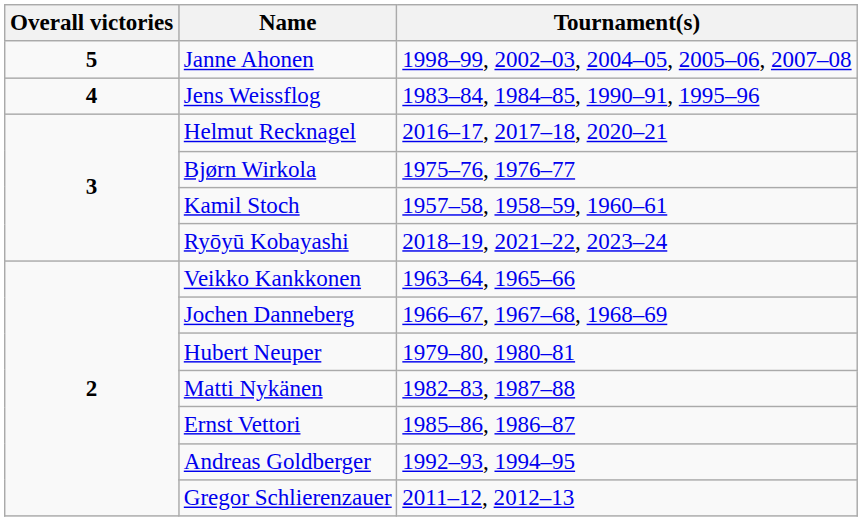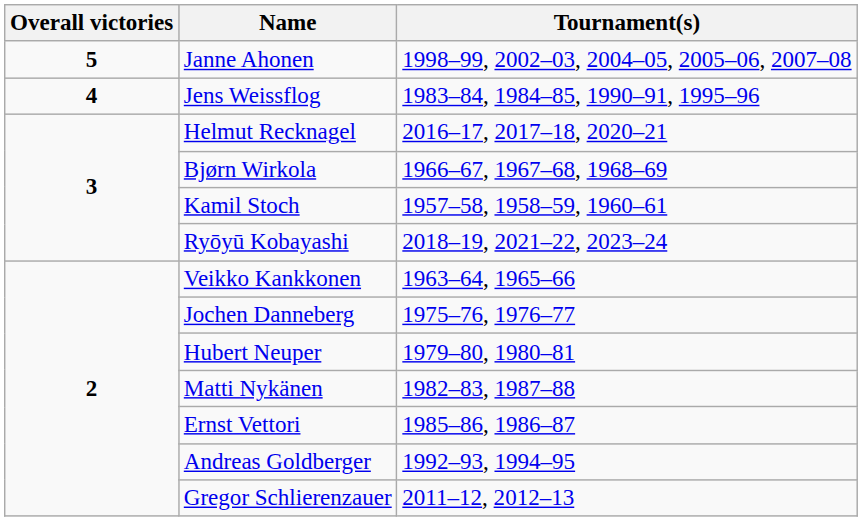 <table class="wikitable sortable">
 <tr>
 <th>Overall victories</th>
 <th>Name</th>
 <th>Tournament(s)</th>
 </tr>
 <tr>
 <td style="text-align:center"><strong>5</strong></td>
 <td> <a href='#'>Janne Ahonen</a></td>
 <td><a href='#'>1998–99</a>, <a href='#'>2002–03</a>, <a href='#'>2004–05</a>, <a href='#'>2005–06</a>, <a href='#'>2007–08</a></td>
 </tr>
 <tr>
 <td style="text-align:center"><strong>4</strong></td>
 <td> <a href='#'>Jens Weissflog</a></td>
 <td><a href='#'>1983–84</a>, <a href='#'>1984–85</a>, <a href='#'>1990–91</a>, <a href='#'>1995–96</a></td>
 </tr>
 <tr>
 <td rowspan="4" style="text-align:center"><strong>3</strong></td>
 <td> <a href='#'>Helmut Recknagel</a></td>
 <td><a href='#'>2016–17</a>, <a href='#'>2017–18</a>, <a href='#'>2020–21</a></td>
 </tr>
 <tr>
 <td> <a href='#'>Bjørn Wirkola</a></td>
-<td><a href='#'>1975–76</a>, <a href='#'>1976–77</a></td>
+<td><a href='#'>1966–67</a>, <a href='#'>1967–68</a>, <a href='#'>1968–69</a></td>
 </tr>
 <tr>
 <td> <a href='#'>Kamil Stoch</a></td>
 <td><a href='#'>1957–58</a>, <a href='#'>1958–59</a>, <a href='#'>1960–61</a></td>
 </tr>
 <tr>
 <td> <a href='#'>Ryōyū Kobayashi</a></td>
 <td><a href='#'>2018–19</a>, <a href='#'>2021–22</a>, <a href='#'>2023–24</a></td>
 </tr>
 <tr>
 <td rowspan="7" style="text-align:center"><strong>2</strong></td>
 <td> <a href='#'>Veikko Kankkonen</a></td>
 <td><a href='#'>1963–64</a>, <a href='#'>1965–66</a></td>
 </tr>
 <tr>
 <td> <a href='#'>Jochen Danneberg</a></td>
-<td><a href='#'>1966–67</a>, <a href='#'>1967–68</a>, <a href='#'>1968–69</a></td>
+<td><a href='#'>1975–76</a>, <a href='#'>1976–77</a></td>
 </tr>
 <tr>
 <td> <a href='#'>Hubert Neuper</a></td>
 <td><a href='#'>1979–80</a>, <a href='#'>1980–81</a></td>
 </tr>
 <tr>
 <td> <a href='#'>Matti Nykänen</a></td>
 <td><a href='#'>1982–83</a>, <a href='#'>1987–88</a></td>
 </tr>
 <tr>
 <td> <a href='#'>Ernst Vettori</a></td>
 <td><a href='#'>1985–86</a>, <a href='#'>1986–87</a></td>
 </tr>
 <tr>
 <td> <a href='#'>Andreas Goldberger</a></td>
 <td><a href='#'>1992–93</a>, <a href='#'>1994–95</a></td>
 </tr>
 <tr>
 <td> <a href='#'>Gregor Schlierenzauer</a></td>
 <td><a href='#'>2011–12</a>, <a href='#'>2012–13</a></td>
 </tr>
 </table>
